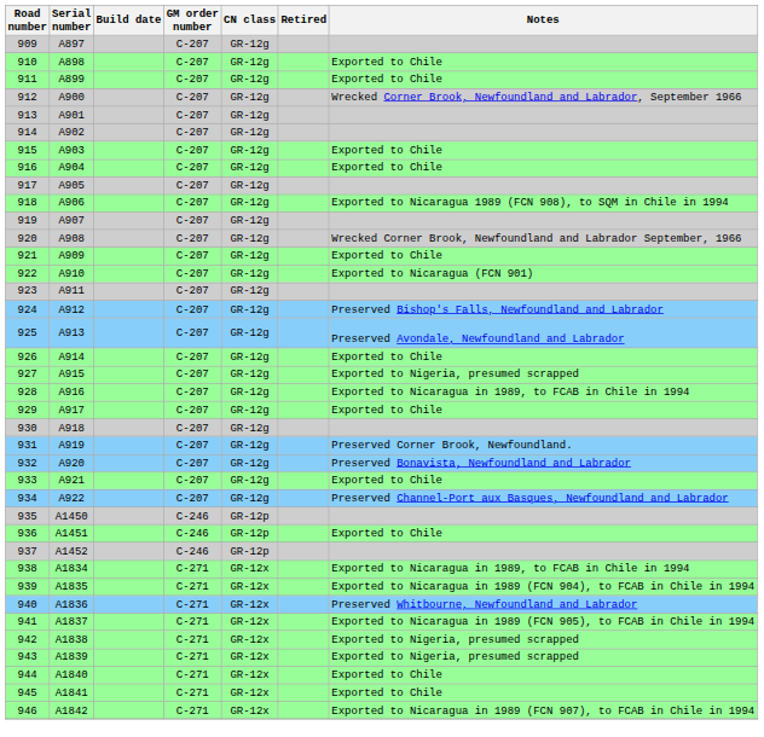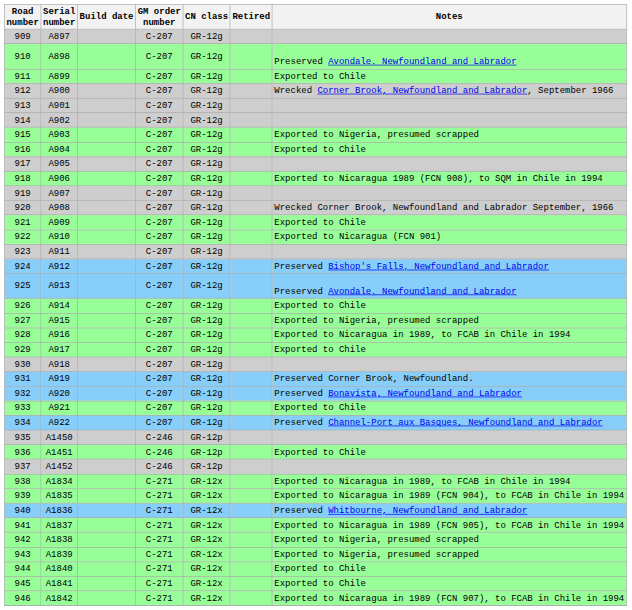 <table class="wikitable sortable">
 <tr>
 <th>Road<br>number</th>
 <th>Serial<br>number</th>
 <th>Build date</th>
 <th>GM order<br>number</th>
 <th>CN class</th>
 <th>Retired</th>
 <th>Notes</th>
 </tr>
 <tr style="text-align:center; background-color:#cecece">
 <td>909</td>
 <td>A897</td>
 <td></td>
 <td>C-207</td>
 <td>GR-12g</td>
 <td></td>
 <td style="text-align:left"> </td>
 </tr>
 <tr style="text-align:center; background-color:#98ff98">
 <td>910</td>
 <td>A898</td>
 <td></td>
 <td>C-207</td>
 <td>GR-12g</td>
 <td></td>
-<td style="text-align:left">Exported to Chile</td>
+<td style="text-align:left"><br>Preserved <a href='#'>Avondale, Newfoundland and Labrador</a></td>
 </tr>
 <tr style="text-align:center; background-color:#98ff98">
 <td>911</td>
 <td>A899</td>
 <td></td>
 <td>C-207</td>
 <td>GR-12g</td>
 <td></td>
 <td style="text-align:left">Exported to Chile</td>
 </tr>
 <tr style="text-align:center; background-color:#cecece">
 <td>912</td>
 <td>A900</td>
 <td></td>
 <td>C-207</td>
 <td>GR-12g</td>
 <td></td>
 <td style="text-align:left">Wrecked <a href='#'>Corner Brook, Newfoundland and Labrador</a>, September 1966</td>
 </tr>
 <tr style="text-align:center; background-color:#cecece">
 <td>913</td>
 <td>A901</td>
 <td></td>
 <td>C-207</td>
 <td>GR-12g</td>
 <td></td>
 <td style="text-align:left"> </td>
 </tr>
 <tr style="text-align:center; background-color:#cecece">
 <td>914</td>
 <td>A902</td>
 <td></td>
 <td>C-207</td>
 <td>GR-12g</td>
 <td></td>
 <td style="text-align:left"> </td>
 </tr>
 <tr style="text-align:center; background-color:#98ff98">
 <td>915</td>
 <td>A903</td>
 <td></td>
 <td>C-207</td>
 <td>GR-12g</td>
 <td></td>
-<td style="text-align:left">Exported to Chile</td>
+<td style="text-align:left">Exported to Nigeria, presumed scrapped</td>
 </tr>
 <tr style="text-align:center; background-color:#98ff98">
 <td>916</td>
 <td>A904</td>
 <td></td>
 <td>C-207</td>
 <td>GR-12g</td>
 <td></td>
 <td style="text-align:left">Exported to Chile</td>
 </tr>
 <tr style="text-align:center; background-color:#cecece">
 <td>917</td>
 <td>A905</td>
 <td></td>
 <td>C-207</td>
 <td>GR-12g</td>
 <td></td>
 <td style="text-align:left"> </td>
 </tr>
 <tr style="text-align:center; background-color:#98ff98">
 <td>918</td>
 <td>A906</td>
 <td></td>
 <td>C-207</td>
 <td>GR-12g</td>
 <td></td>
 <td style="text-align:left">Exported to Nicaragua 1989 (FCN 908), to SQM in Chile in 1994</td>
 </tr>
 <tr style="text-align:center; background-color:#cecece">
 <td>919</td>
 <td>A907</td>
 <td></td>
 <td>C-207</td>
 <td>GR-12g</td>
 <td></td>
 <td style="text-align:left"> </td>
 </tr>
 <tr style="text-align:center; background-color:#cecece">
 <td>920</td>
 <td>A908</td>
 <td></td>
 <td>C-207</td>
 <td>GR-12g</td>
 <td></td>
 <td style="text-align:left">Wrecked Corner Brook, Newfoundland and Labrador September, 1966</td>
 </tr>
 <tr style="text-align:center; background-color:#98ff98">
 <td>921</td>
 <td>A909</td>
 <td></td>
 <td>C-207</td>
 <td>GR-12g</td>
 <td></td>
 <td style="text-align:left">Exported to Chile</td>
 </tr>
 <tr style="text-align:center; background-color:#98ff98">
 <td>922</td>
 <td>A910</td>
 <td></td>
 <td>C-207</td>
 <td>GR-12g</td>
 <td></td>
 <td style="text-align:left">Exported to Nicaragua (FCN 901)</td>
 </tr>
 <tr style="text-align:center; background-color:#cecece">
 <td>923</td>
 <td>A911</td>
 <td></td>
 <td>C-207</td>
 <td>GR-12g</td>
 <td></td>
 <td style="text-align:left"> </td>
 </tr>
 <tr style="text-align:center; background-color:#87cefa">
 <td>924</td>
 <td>A912</td>
 <td></td>
 <td>C-207</td>
 <td>GR-12g</td>
 <td></td>
 <td style="text-align:left">Preserved <a href='#'>Bishop's Falls, Newfoundland and Labrador</a></td>
 </tr>
 <tr style="text-align:center; background-color:#87cefa">
 <td>925</td>
 <td>A913</td>
 <td></td>
 <td>C-207</td>
 <td>GR-12g</td>
 <td></td>
 <td style="text-align:left"><br>Preserved <a href='#'>Avondale, Newfoundland and Labrador</a></td>
 </tr>
 <tr style="text-align:center; background-color:#98ff98">
 <td>926</td>
 <td>A914</td>
 <td></td>
 <td>C-207</td>
 <td>GR-12g</td>
 <td></td>
 <td style="text-align:left">Exported to Chile</td>
 </tr>
 <tr style="text-align:center; background-color:#98ff98">
 <td>927</td>
 <td>A915</td>
 <td></td>
 <td>C-207</td>
 <td>GR-12g</td>
 <td></td>
 <td style="text-align:left">Exported to Nigeria, presumed scrapped</td>
 </tr>
 <tr style="text-align:center; background-color:#98ff98">
 <td>928</td>
 <td>A916</td>
 <td></td>
 <td>C-207</td>
 <td>GR-12g</td>
 <td></td>
 <td style="text-align:left">Exported to Nicaragua in 1989, to FCAB in Chile in 1994</td>
 </tr>
 <tr style="text-align:center; background-color:#98ff98">
 <td>929</td>
 <td>A917</td>
 <td></td>
 <td>C-207</td>
 <td>GR-12g</td>
 <td></td>
 <td style="text-align:left">Exported to Chile</td>
 </tr>
 <tr style="text-align:center; background-color:#cecece">
 <td>930</td>
 <td>A918</td>
 <td></td>
 <td>C-207</td>
 <td>GR-12g</td>
 <td></td>
 <td style="text-align:left"> </td>
 </tr>
 <tr style="text-align:center; background-color:#87cefa">
 <td>931</td>
 <td>A919</td>
 <td></td>
 <td>C-207</td>
 <td>GR-12g</td>
 <td></td>
 <td style="text-align:left">Preserved Corner Brook, Newfoundland.</td>
 </tr>
 <tr style="text-align:center; background-color:#87cefa">
 <td>932</td>
 <td>A920</td>
 <td></td>
 <td>C-207</td>
 <td>GR-12g</td>
 <td></td>
 <td style="text-align:left">Preserved <a href='#'>Bonavista, Newfoundland and Labrador</a></td>
 </tr>
 <tr style="text-align:center; background-color:#98ff98">
 <td>933</td>
 <td>A921</td>
 <td></td>
 <td>C-207</td>
 <td>GR-12g</td>
 <td></td>
 <td style="text-align:left">Exported to Chile</td>
 </tr>
 <tr style="text-align:center; background-color:#87cefa">
 <td>934</td>
 <td>A922</td>
 <td></td>
 <td>C-207</td>
 <td>GR-12g</td>
 <td></td>
 <td style="text-align:left">Preserved <a href='#'>Channel-Port aux Basques, Newfoundland and Labrador</a></td>
 </tr>
 <tr style="text-align:center; background-color:#cecece">
 <td>935</td>
 <td>A1450</td>
 <td></td>
 <td>C-246</td>
 <td>GR-12p</td>
 <td></td>
 <td style="text-align:left"> </td>
 </tr>
 <tr style="text-align:center; background-color:#98ff98">
 <td>936</td>
 <td>A1451</td>
 <td></td>
 <td>C-246</td>
 <td>GR-12p</td>
 <td></td>
 <td style="text-align:left">Exported to Chile</td>
 </tr>
 <tr style="text-align:center; background-color:#cecece">
 <td>937</td>
 <td>A1452</td>
 <td></td>
 <td>C-246</td>
 <td>GR-12p</td>
 <td></td>
 <td style="text-align:left"> </td>
 </tr>
 <tr style="text-align:center; background-color:#98ff98">
 <td>938</td>
 <td>A1834</td>
 <td></td>
 <td>C-271</td>
 <td>GR-12x</td>
 <td></td>
 <td style="text-align:left">Exported to Nicaragua in 1989, to FCAB in Chile in 1994</td>
 </tr>
 <tr style="text-align:center; background-color:#98ff98">
 <td>939</td>
 <td>A1835</td>
 <td></td>
 <td>C-271</td>
 <td>GR-12x</td>
 <td></td>
 <td style="text-align:left">Exported to Nicaragua in 1989 (FCN 904), to FCAB in Chile in 1994</td>
 </tr>
 <tr style="text-align:center; background-color:#87cefa">
 <td>940</td>
 <td>A1836</td>
 <td></td>
 <td>C-271</td>
 <td>GR-12x</td>
 <td></td>
 <td style="text-align:left">Preserved <a href='#'>Whitbourne, Newfoundland and Labrador</a></td>
 </tr>
 <tr style="text-align:center; background-color:#98ff98">
 <td>941</td>
 <td>A1837</td>
 <td></td>
 <td>C-271</td>
 <td>GR-12x</td>
 <td></td>
 <td style="text-align:left">Exported to Nicaragua in 1989 (FCN 905), to FCAB in Chile in 1994</td>
 </tr>
 <tr style="text-align:center; background-color:#98ff98">
 <td>942</td>
 <td>A1838</td>
 <td></td>
 <td>C-271</td>
 <td>GR-12x</td>
 <td></td>
 <td style="text-align:left">Exported to Nigeria, presumed scrapped</td>
 </tr>
 <tr style="text-align:center; background-color:#98ff98">
 <td>943</td>
 <td>A1839</td>
 <td></td>
 <td>C-271</td>
 <td>GR-12x</td>
 <td></td>
 <td style="text-align:left">Exported to Nigeria, presumed scrapped</td>
 </tr>
 <tr style="text-align:center; background-color:#98ff98">
 <td>944</td>
 <td>A1840</td>
 <td></td>
 <td>C-271</td>
 <td>GR-12x</td>
 <td></td>
 <td style="text-align:left">Exported to Chile</td>
 </tr>
 <tr style="text-align:center; background-color:#98ff98">
 <td>945</td>
 <td>A1841</td>
 <td></td>
 <td>C-271</td>
 <td>GR-12x</td>
 <td></td>
 <td style="text-align:left">Exported to Chile</td>
 </tr>
 <tr style="text-align:center; background-color:#98ff98">
 <td>946</td>
 <td>A1842</td>
 <td></td>
 <td>C-271</td>
 <td>GR-12x</td>
 <td></td>
 <td style="text-align:left">Exported to Nicaragua in 1989 (FCN 907), to FCAB in Chile in 1994</td>
 </tr>
 <tr>
 </tr>
 </table>
